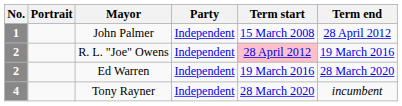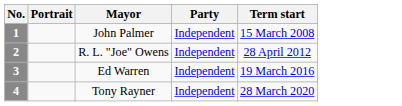 <table class="wikitable">
 <tr>
 <th>No.</th>
 <th>Portrait</th>
 <th>Mayor</th>
 <th>Party</th>
 <th>Term start</th>
-<th>Term end</th>
 </tr>
 <tr>
 <th style="background:#888888; color:white">1</th>
 <td align="center"></td>
 <td align="center">John Palmer</td>
 <td align="center"><a href='#'>Independent</a></td>
 <td align="center"><a href='#'>15 March 2008</a></td>
-<td align="center"><a href='#'>28 April 2012</a></td>
 </tr>
 <tr>
 <th style="background:#888888; color:white">2</th>
 <td align="center"></td>
 <td align="center">R. L. "Joe" Owens</td>
 <td align="center"><a href='#'>Independent</a></td>
-<td align="center" style="background: pink;"><a href='#'>28 April 2012</a></td>
-<td align="center"><a href='#'>19 March 2016</a></td>
+<td align="center"><a href='#'>28 April 2012</a></td>
 </tr>
 <tr>
-<th style="background:#888888; color:white">2</th>
+<th style="background:#888888; color:white">3</th>
 <td align="center"></td>
 <td align="center">Ed Warren</td>
 <td align="center"><a href='#'>Independent</a></td>
 <td align="center"><a href='#'>19 March 2016</a></td>
-<td align="center"><a href='#'>28 March 2020</a></td>
 </tr>
 <tr>
 <th style="background:#888888; color:white">4</th>
 <td align="center"></td>
 <td align="center">Tony Rayner</td>
 <td align="center"><a href='#'>Independent</a></td>
 <td align="center"><a href='#'>28 March 2020</a></td>
-<td align="center"><em>incumbent</em></td>
 </tr>
 </table>
